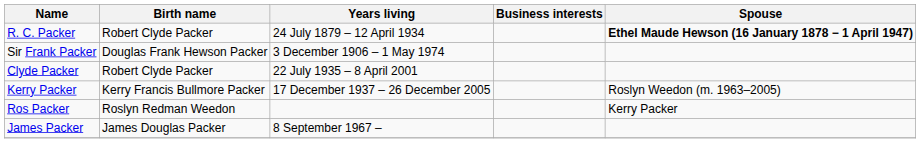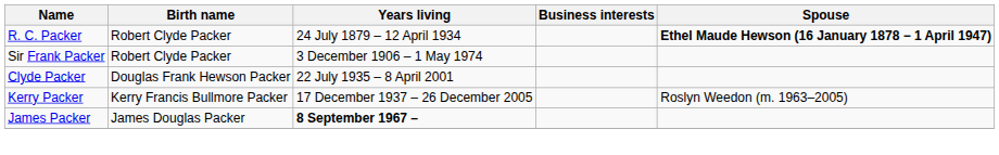 <table class="wikitable">
 <tr>
 <th>Name</th>
 <th>Birth name</th>
 <th>Years living</th>
 <th>Business interests</th>
 <th>Spouse</th>
 </tr>
 <tr>
 <td><a href='#'>R. C. Packer</a></td>
 <td>Robert Clyde Packer</td>
 <td>24 July 1879 – 12 April 1934</td>
 <td></td>
 <td><strong>Ethel Maude Hewson (16 January 1878 − 1 April 1947)</strong></td>
 </tr>
 <tr>
 <td>Sir <a href='#'>Frank Packer</a> </td>
-<td>Douglas Frank Hewson Packer</td>
+<td>Robert Clyde Packer</td>
 <td>3 December 1906 – 1 May 1974</td>
 <td></td>
 <td></td>
 </tr>
 <tr>
 <td><a href='#'>Clyde Packer</a></td>
-<td>Robert Clyde Packer</td>
+<td>Douglas Frank Hewson Packer</td>
 <td>22 July 1935 – 8 April 2001</td>
 <td></td>
 <td></td>
 </tr>
 <tr>
 <td><a href='#'>Kerry Packer</a> </td>
 <td>Kerry Francis Bullmore Packer</td>
 <td>17 December 1937 – 26 December 2005</td>
 <td></td>
 <td>Roslyn Weedon (m. 1963–2005)</td>
 </tr>
 <tr>
-<td><a href='#'>Ros Packer</a> </td>
-<td>Roslyn Redman Weedon</td>
-<td> </td>
-<td></td>
-<td>Kerry Packer</td>
-</tr>
-<tr>
 <td><a href='#'>James Packer</a></td>
 <td>James Douglas Packer</td>
-<td>8 September 1967 –</td>
+<td><strong>8 September 1967 –</strong></td>
 <td></td>
 <td></td>
 </tr>
 <tr>
 </tr>
 </table>
